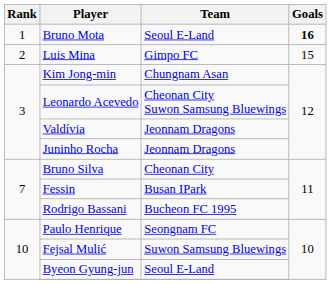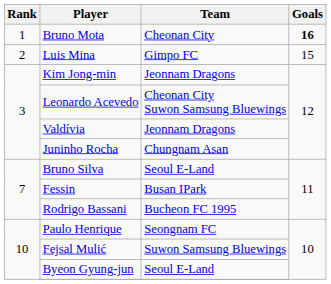 <table class="wikitable">
 <tr>
 <th>Rank</th>
 <th>Player</th>
 <th>Team</th>
 <th>Goals</th>
 </tr>
 <tr>
 <td align=center>1</td>
 <td> <a href='#'>Bruno Mota</a></td>
-<td><a href='#'>Seoul E-Land</a></td>
+<td><a href='#'>Cheonan City</a></td>
 <td align=center><strong>16</strong></td>
 </tr>
 <tr>
 <td align=center>2</td>
 <td> <a href='#'>Luis Mina</a></td>
 <td><a href='#'>Gimpo FC</a></td>
 <td align=center>15</td>
 </tr>
 <tr>
 <td align=center rowspan=4>3</td>
 <td> <a href='#'>Kim Jong-min</a></td>
-<td><a href='#'>Chungnam Asan</a></td>
+<td><a href='#'>Jeonnam Dragons</a></td>
 <td align=center rowspan=4>12</td>
 </tr>
 <tr>
 <td> <a href='#'>Leonardo Acevedo</a></td>
 <td><a href='#'>Cheonan City</a><br><a href='#'>Suwon Samsung Bluewings</a></td>
 </tr>
 <tr>
 <td> <a href='#'>Valdívia</a></td>
 <td><a href='#'>Jeonnam Dragons</a></td>
 </tr>
 <tr>
 <td> <a href='#'>Juninho Rocha</a></td>
-<td><a href='#'>Jeonnam Dragons</a></td>
+<td><a href='#'>Chungnam Asan</a></td>
 </tr>
 <tr>
 <td align=center rowspan=3>7</td>
 <td> <a href='#'>Bruno Silva</a></td>
-<td><a href='#'>Cheonan City</a></td>
+<td><a href='#'>Seoul E-Land</a></td>
 <td align=center rowspan=3>11</td>
 </tr>
 <tr>
 <td> <a href='#'>Fessin</a></td>
 <td><a href='#'>Busan IPark</a></td>
 </tr>
 <tr>
 <td> <a href='#'>Rodrigo Bassani</a></td>
 <td><a href='#'>Bucheon FC 1995</a></td>
 </tr>
 <tr>
 <td align=center rowspan=5>10</td>
 <td> <a href='#'>Paulo Henrique</a></td>
 <td><a href='#'>Seongnam FC</a></td>
 <td align=center rowspan=5>10</td>
 </tr>
 <tr>
 <td> <a href='#'>Fejsal Mulić</a></td>
 <td><a href='#'>Suwon Samsung Bluewings</a></td>
 </tr>
 <tr>
 <td> <a href='#'>Byeon Gyung-jun</a></td>
 <td><a href='#'>Seoul E-Land</a></td>
 </tr>
 <tr>
 </tr>
 </table>
